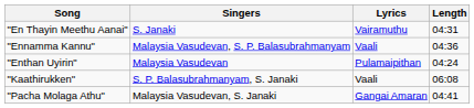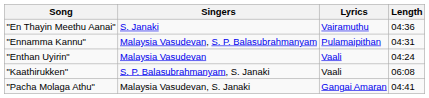 <table class="wikitable" style="font-size:95%;">
 <tr>
 <th>Song</th>
 <th>Singers</th>
 <th>Lyrics</th>
 <th>Length</th>
 </tr>
 <tr>
 <td>"En Thayin Meethu Aanai"</td>
 <td><a href='#'>S. Janaki</a></td>
 <td><a href='#'>Vairamuthu</a></td>
-<td>04:31</td>
+<td>04:36</td>
 </tr>
 <tr>
 <td>"Ennamma Kannu"</td>
 <td><a href='#'>Malaysia Vasudevan</a>, <a href='#'>S. P. Balasubrahmanyam</a></td>
-<td><a href='#'>Vaali</a></td>
-<td>04:36</td>
+<td><a href='#'>Pulamaipithan</a></td>
+<td>04:31</td>
 </tr>
 <tr>
 <td>"Enthan Uyirin"</td>
 <td><a href='#'>Malaysia Vasudevan</a></td>
-<td><a href='#'>Pulamaipithan</a></td>
+<td><a href='#'>Vaali</a></td>
 <td>04:24</td>
 </tr>
 <tr>
 <td>"Kaathirukken"</td>
 <td><a href='#'>S. P. Balasubrahmanyam</a>, S. Janaki</td>
 <td>Vaali</td>
 <td>06:08</td>
 </tr>
 <tr>
 <td>"Pacha Molaga Athu"</td>
 <td>Malaysia Vasudevan, S. Janaki</td>
 <td><a href='#'>Gangai Amaran</a></td>
 <td>04:41</td>
 </tr>
 </table>
